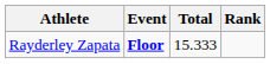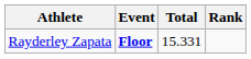 <table class="wikitable" style="font-size:90%">
 <tr>
 <th>Athlete</th>
 <th>Event</th>
 <th>Total</th>
 <th>Rank</th>
 </tr>
 <tr align=center>
 <td align=left><a href='#'>Rayderley Zapata</a></td>
 <td align=left><strong><a href='#'>Floor</a></strong></td>
-<td>15.333</td>
+<td>15.331</td>
 <td></td>
 </tr>
 </table>
